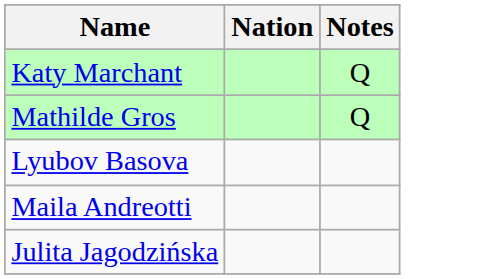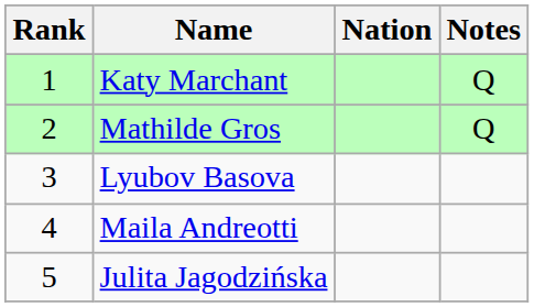 <table class="wikitable sortable" style="text-align:center">
 <tr>
+<th>Rank</th>
 <th>Name</th>
 <th>Nation</th>
 <th>Notes</th>
 </tr>
 <tr bgcolor=bbffbb>
+<td>1</td>
 <td align=left><a href='#'>Katy Marchant</a></td>
 <td align=left></td>
 <td>Q</td>
 </tr>
 <tr bgcolor=bbffbb>
+<td>2</td>
 <td align=left><a href='#'>Mathilde Gros</a></td>
 <td align=left></td>
 <td>Q</td>
 </tr>
 <tr>
+<td>3</td>
 <td align=left><a href='#'>Lyubov Basova</a></td>
 <td align=left></td>
 <td></td>
 </tr>
 <tr>
+<td>4</td>
 <td align=left><a href='#'>Maila Andreotti</a></td>
 <td align=left></td>
 <td></td>
 </tr>
 <tr>
+<td>5</td>
 <td align=left><a href='#'>Julita Jagodzińska</a></td>
 <td align=left></td>
 <td></td>
 </tr>
 </table>
